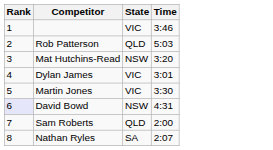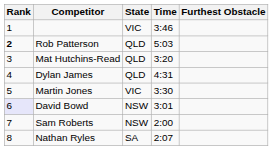 <table class="wikitable sortable mw-collapsible">
 <tr>
 <th>Rank</th>
 <th>Competitor</th>
 <th>State</th>
 <th>Time</th>
+<th>Furthest Obstacle</th>
 </tr>
 <tr>
 <td>1</td>
 <td></td>
 <td>VIC</td>
 <td>3:46</td>
+<td></td>
 </tr>
 <tr>
-<td>2</td>
+<td><strong>2</strong></td>
 <td>Rob Patterson</td>
 <td>QLD</td>
 <td>5:03</td>
+<td></td>
 </tr>
 <tr>
 <td>3</td>
 <td>Mat Hutchins-Read</td>
-<td>NSW</td>
+<td>QLD</td>
 <td>3:20</td>
+<td></td>
 </tr>
 <tr>
 <td>4</td>
 <td>Dylan James</td>
-<td>VIC</td>
-<td>3:01</td>
+<td>QLD</td>
+<td>4:31</td>
+<td></td>
 </tr>
 <tr>
 <td>5</td>
 <td>Martin Jones</td>
 <td>VIC</td>
 <td>3:30</td>
+<td></td>
 </tr>
 <tr>
 <td style="background: lavender;">6</td>
 <td>David Bowd</td>
 <td>NSW</td>
-<td>4:31</td>
+<td>3:01</td>
+<td></td>
 </tr>
 <tr>
 <td>7</td>
 <td>Sam Roberts</td>
-<td>QLD</td>
+<td>NSW</td>
 <td>2:00</td>
+<td></td>
 </tr>
 <tr>
 <td>8</td>
 <td>Nathan Ryles</td>
 <td>SA</td>
 <td>2:07</td>
+<td></td>
 </tr>
 </table>
